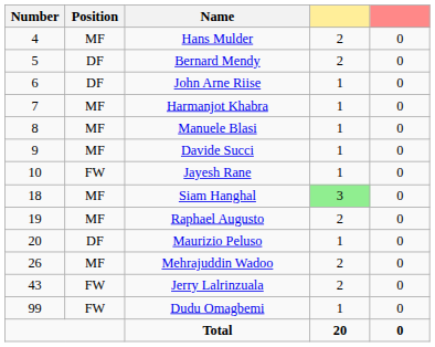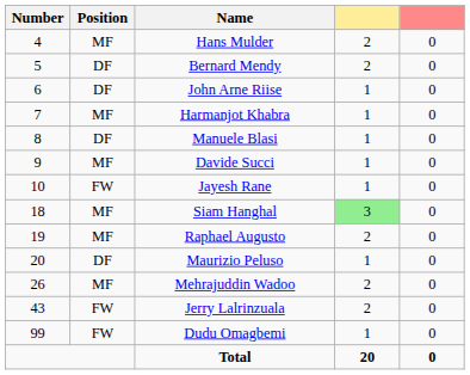 <table class="wikitable" style="font-size: 95%; text-align: center;">
 <tr>
 <th width=60>Number</th>
 <th width=60>Position</th>
 <th width=200>Name</th>
 <th width=60 style="background: #FFEE99"></th>
 <th width=60 style="background: #FF8888"></th>
 </tr>
 <tr>
 <td>4</td>
 <td>MF</td>
 <td> <a href='#'>Hans Mulder</a></td>
 <td>2</td>
 <td>0</td>
 </tr>
 <tr>
 <td>5</td>
 <td>DF</td>
 <td> <a href='#'>Bernard Mendy</a></td>
 <td>2</td>
 <td>0</td>
 </tr>
 <tr>
 <td>6</td>
 <td>DF</td>
 <td> <a href='#'>John Arne Riise</a></td>
 <td>1</td>
 <td>0</td>
 </tr>
 <tr>
 <td>7</td>
 <td>MF</td>
 <td> <a href='#'>Harmanjot Khabra</a></td>
 <td>1</td>
 <td>0</td>
 </tr>
 <tr>
 <td>8</td>
-<td>MF</td>
+<td>DF</td>
 <td> <a href='#'>Manuele Blasi</a></td>
 <td>1</td>
 <td>0</td>
 </tr>
 <tr>
 <td>9</td>
 <td>MF</td>
 <td> <a href='#'>Davide Succi</a></td>
 <td>1</td>
 <td>0</td>
 </tr>
 <tr>
 <td>10</td>
 <td>FW</td>
 <td> <a href='#'>Jayesh Rane</a></td>
 <td>1</td>
 <td>0</td>
 </tr>
 <tr>
 <td>18</td>
 <td>MF</td>
 <td> <a href='#'>Siam Hanghal</a></td>
 <td style="background: lightgreen;">3</td>
 <td>0</td>
 </tr>
 <tr>
 <td>19</td>
 <td>MF</td>
 <td> <a href='#'>Raphael Augusto</a></td>
 <td>2</td>
 <td>0</td>
 </tr>
 <tr>
 <td>20</td>
 <td>DF</td>
 <td> <a href='#'>Maurizio Peluso</a></td>
 <td>1</td>
 <td>0</td>
 </tr>
 <tr>
 <td>26</td>
 <td>MF</td>
 <td> <a href='#'>Mehrajuddin Wadoo</a></td>
 <td>2</td>
 <td>0</td>
 </tr>
 <tr>
 <td>43</td>
 <td>FW</td>
 <td> <a href='#'>Jerry Lalrinzuala</a></td>
 <td>2</td>
 <td>0</td>
 </tr>
 <tr>
 <td>99</td>
 <td>FW</td>
 <td> <a href='#'>Dudu Omagbemi</a></td>
 <td>1</td>
 <td>0</td>
 </tr>
 <tr>
 <td colspan="2"></td>
 <td><strong>Total</strong></td>
 <td><strong>20</strong></td>
 <td><strong>0</strong></td>
 </tr>
 </table>
